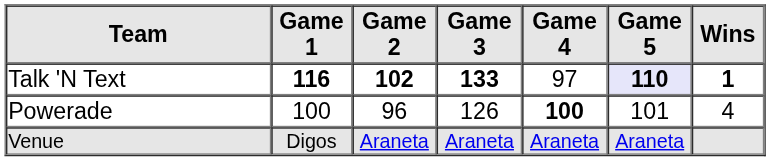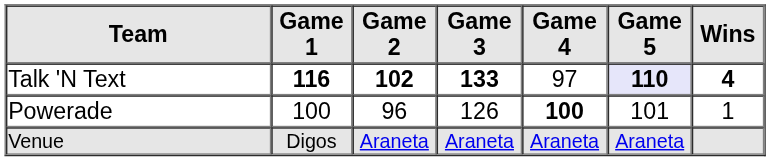 <table border=1 cellspacing=0 width=525 align=center>
 <tr style="text-align:center; background-color:#e6e6e6;">
 <th align=center width=30%>Team</th>
 <th width=8%>Game 1</th>
 <th width=8%>Game 2</th>
 <th width=8%>Game 3</th>
 <th width=8%>Game 4</th>
 <th width=8%>Game 5</th>
 <th width=8%>Wins</th>
 </tr>
 <tr style="text-align:center;">
 <td align=left>Talk 'N Text</td>
 <td><strong>116</strong></td>
 <td><strong>102</strong></td>
 <td><strong>133</strong></td>
 <td>97</td>
 <td style="background: lavender;"><strong>110</strong></td>
-<td><strong>1</strong></td>
+<td><strong>4</strong></td>
 </tr>
 <tr style="text-align:center;">
 <td align=left>Powerade</td>
 <td>100</td>
 <td>96</td>
 <td>126</td>
 <td><strong>100</strong></td>
 <td>101</td>
-<td>4</td>
+<td>1</td>
 </tr>
 <tr style="text-align:center; font-size: 85%; background-color:#e6e6e6;">
 <td align=left>Venue</td>
 <td>Digos</td>
 <td><a href='#'>Araneta</a></td>
 <td><a href='#'>Araneta</a></td>
 <td><a href='#'>Araneta</a></td>
 <td><a href='#'>Araneta</a></td>
 <td></td>
 </tr>
 </table>
